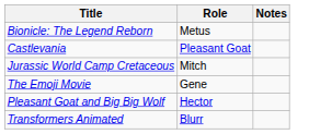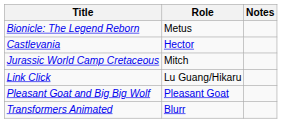 <table class="wikitable">
 <tr>
 <th>Title</th>
 <th>Role</th>
 <th>Notes</th>
 </tr>
 <tr>
 <td><em><a href='#'>Bionicle: The Legend Reborn</a></em></td>
 <td>Metus</td>
 <td></td>
 </tr>
 <tr>
 <td><em><a href='#'>Castlevania</a></em></td>
-<td><a href='#'>Pleasant Goat</a></td>
+<td><a href='#'>Hector</a></td>
 <td></td>
 </tr>
 <tr>
 <td><em><a href='#'>Jurassic World Camp Cretaceous</a></em></td>
 <td>Mitch</td>
 <td></td>
 </tr>
 <tr>
-<td><em><a href='#'>The Emoji Movie</a></em></td>
-<td>Gene</td>
+<td><em><a href='#'>Link Click</a></em></td>
+<td>Lu Guang/Hikaru</td>
 <td></td>
 </tr>
 <tr>
 <td><em><a href='#'>Pleasant Goat and Big Big Wolf</a></em></td>
-<td><a href='#'>Hector</a></td>
+<td><a href='#'>Pleasant Goat</a></td>
 <td></td>
 </tr>
 <tr>
 <td><em><a href='#'>Transformers Animated</a></em></td>
 <td><a href='#'>Blurr</a></td>
 <td></td>
 </tr>
 </table>
